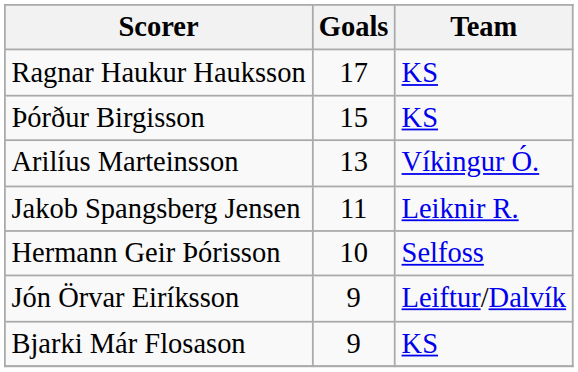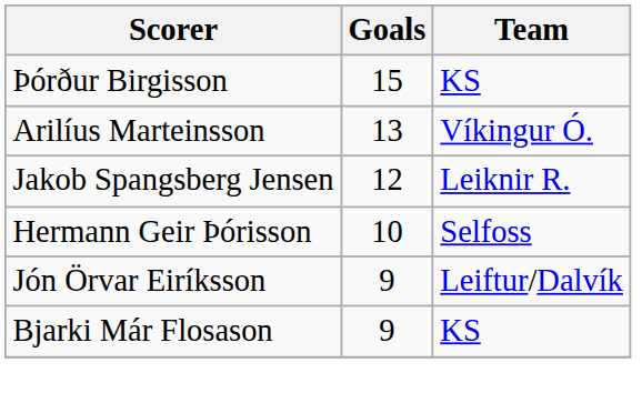 <table class="wikitable">
 <tr>
 <th>Scorer</th>
 <th>Goals</th>
 <th>Team</th>
-</tr>
-<tr>
-<td> Ragnar Haukur Hauksson</td>
-<td align=center>17</td>
-<td><a href='#'>KS</a></td>
 </tr>
 <tr>
 <td> Þórður Birgisson</td>
 <td align=center>15</td>
 <td><a href='#'>KS</a></td>
 </tr>
 <tr>
 <td> Arilíus Marteinsson</td>
 <td align=center>13</td>
 <td><a href='#'>Víkingur Ó.</a></td>
 </tr>
 <tr>
 <td> Jakob Spangsberg Jensen</td>
-<td align=center>11</td>
+<td align=center>12</td>
 <td><a href='#'>Leiknir R.</a></td>
 </tr>
 <tr>
 <td> Hermann Geir Þórisson</td>
 <td align=center>10</td>
 <td><a href='#'>Selfoss</a></td>
 </tr>
 <tr>
 <td> Jón Örvar Eiríksson</td>
 <td align=center>9</td>
 <td><a href='#'>Leiftur</a>/<a href='#'>Dalvík</a></td>
 </tr>
 <tr>
 <td> Bjarki Már Flosason</td>
 <td align=center>9</td>
 <td><a href='#'>KS</a></td>
 </tr>
 <tr>
 </tr>
 </table>
